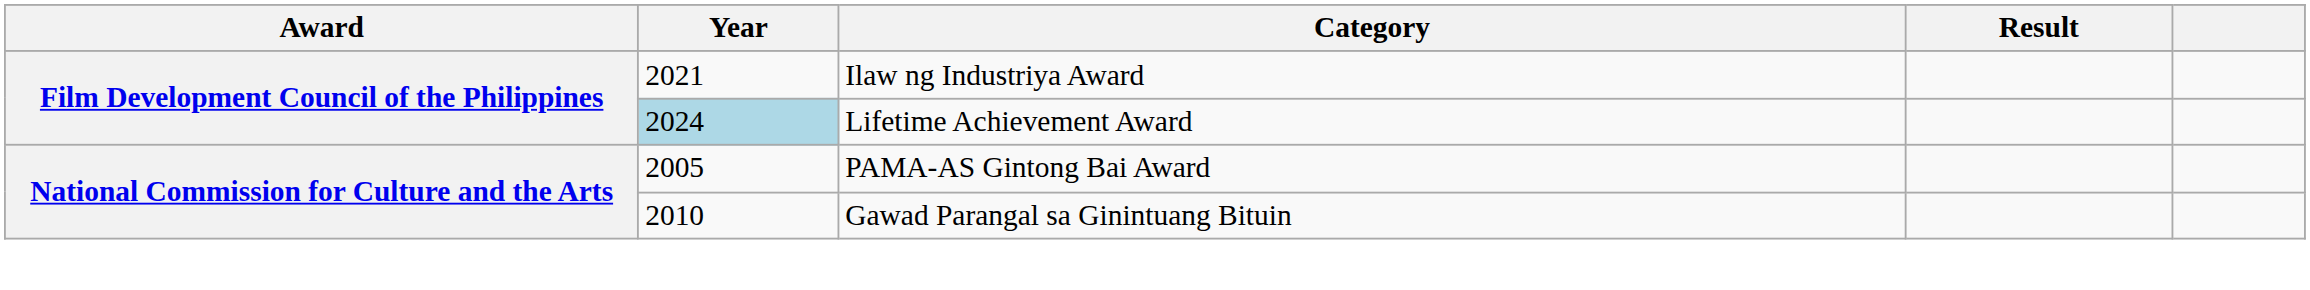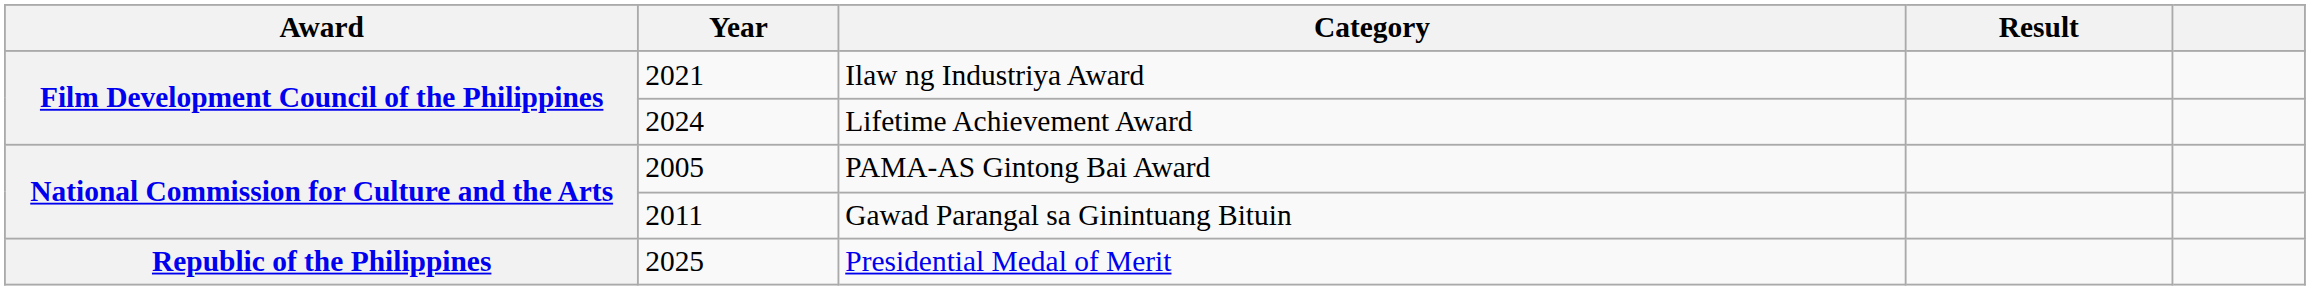 <table class="wikitable sortable plainrowheaders" style="width:99%;">
 <tr>
 <th scope="col" style="width:19%;">Award</th>
 <th scope="col" style="width:6%;">Year</th>
 <th scope="col" style="width:32%;">Category</th>
 <th scope="col" style="width:8%;">Result</th>
 <th scope="col" style="width:4%;" class="unsortable"></th>
 </tr>
 <tr>
 <th rowspan="2" scope="rowgroup"><a href='#'>Film Development Council of the Philippines</a></th>
 <td>2021</td>
 <td>Ilaw ng Industriya Award</td>
 <td></td>
 <td></td>
 </tr>
 <tr>
-<td style="background: lightblue;">2024</td>
+<td>2024</td>
 <td>Lifetime Achievement Award</td>
 <td></td>
 <td></td>
 </tr>
 <tr>
 <th rowspan="2" scope="rowgroup"><a href='#'>National Commission for Culture and the Arts</a></th>
 <td>2005</td>
 <td>PAMA-AS Gintong Bai Award</td>
 <td></td>
 <td></td>
 </tr>
 <tr>
-<td>2010</td>
+<td>2011</td>
 <td>Gawad Parangal sa Ginintuang Bituin</td>
 <td></td>
 <td></td>
 </tr>
+<tr>
+<th scope="rowgroup"><a href='#'>Republic of the Philippines</a></th>
+<td>2025</td>
+<td><a href='#'>Presidential Medal of Merit</a></td>
+<td></td>
+<td></td>
+</tr>
 </table>
